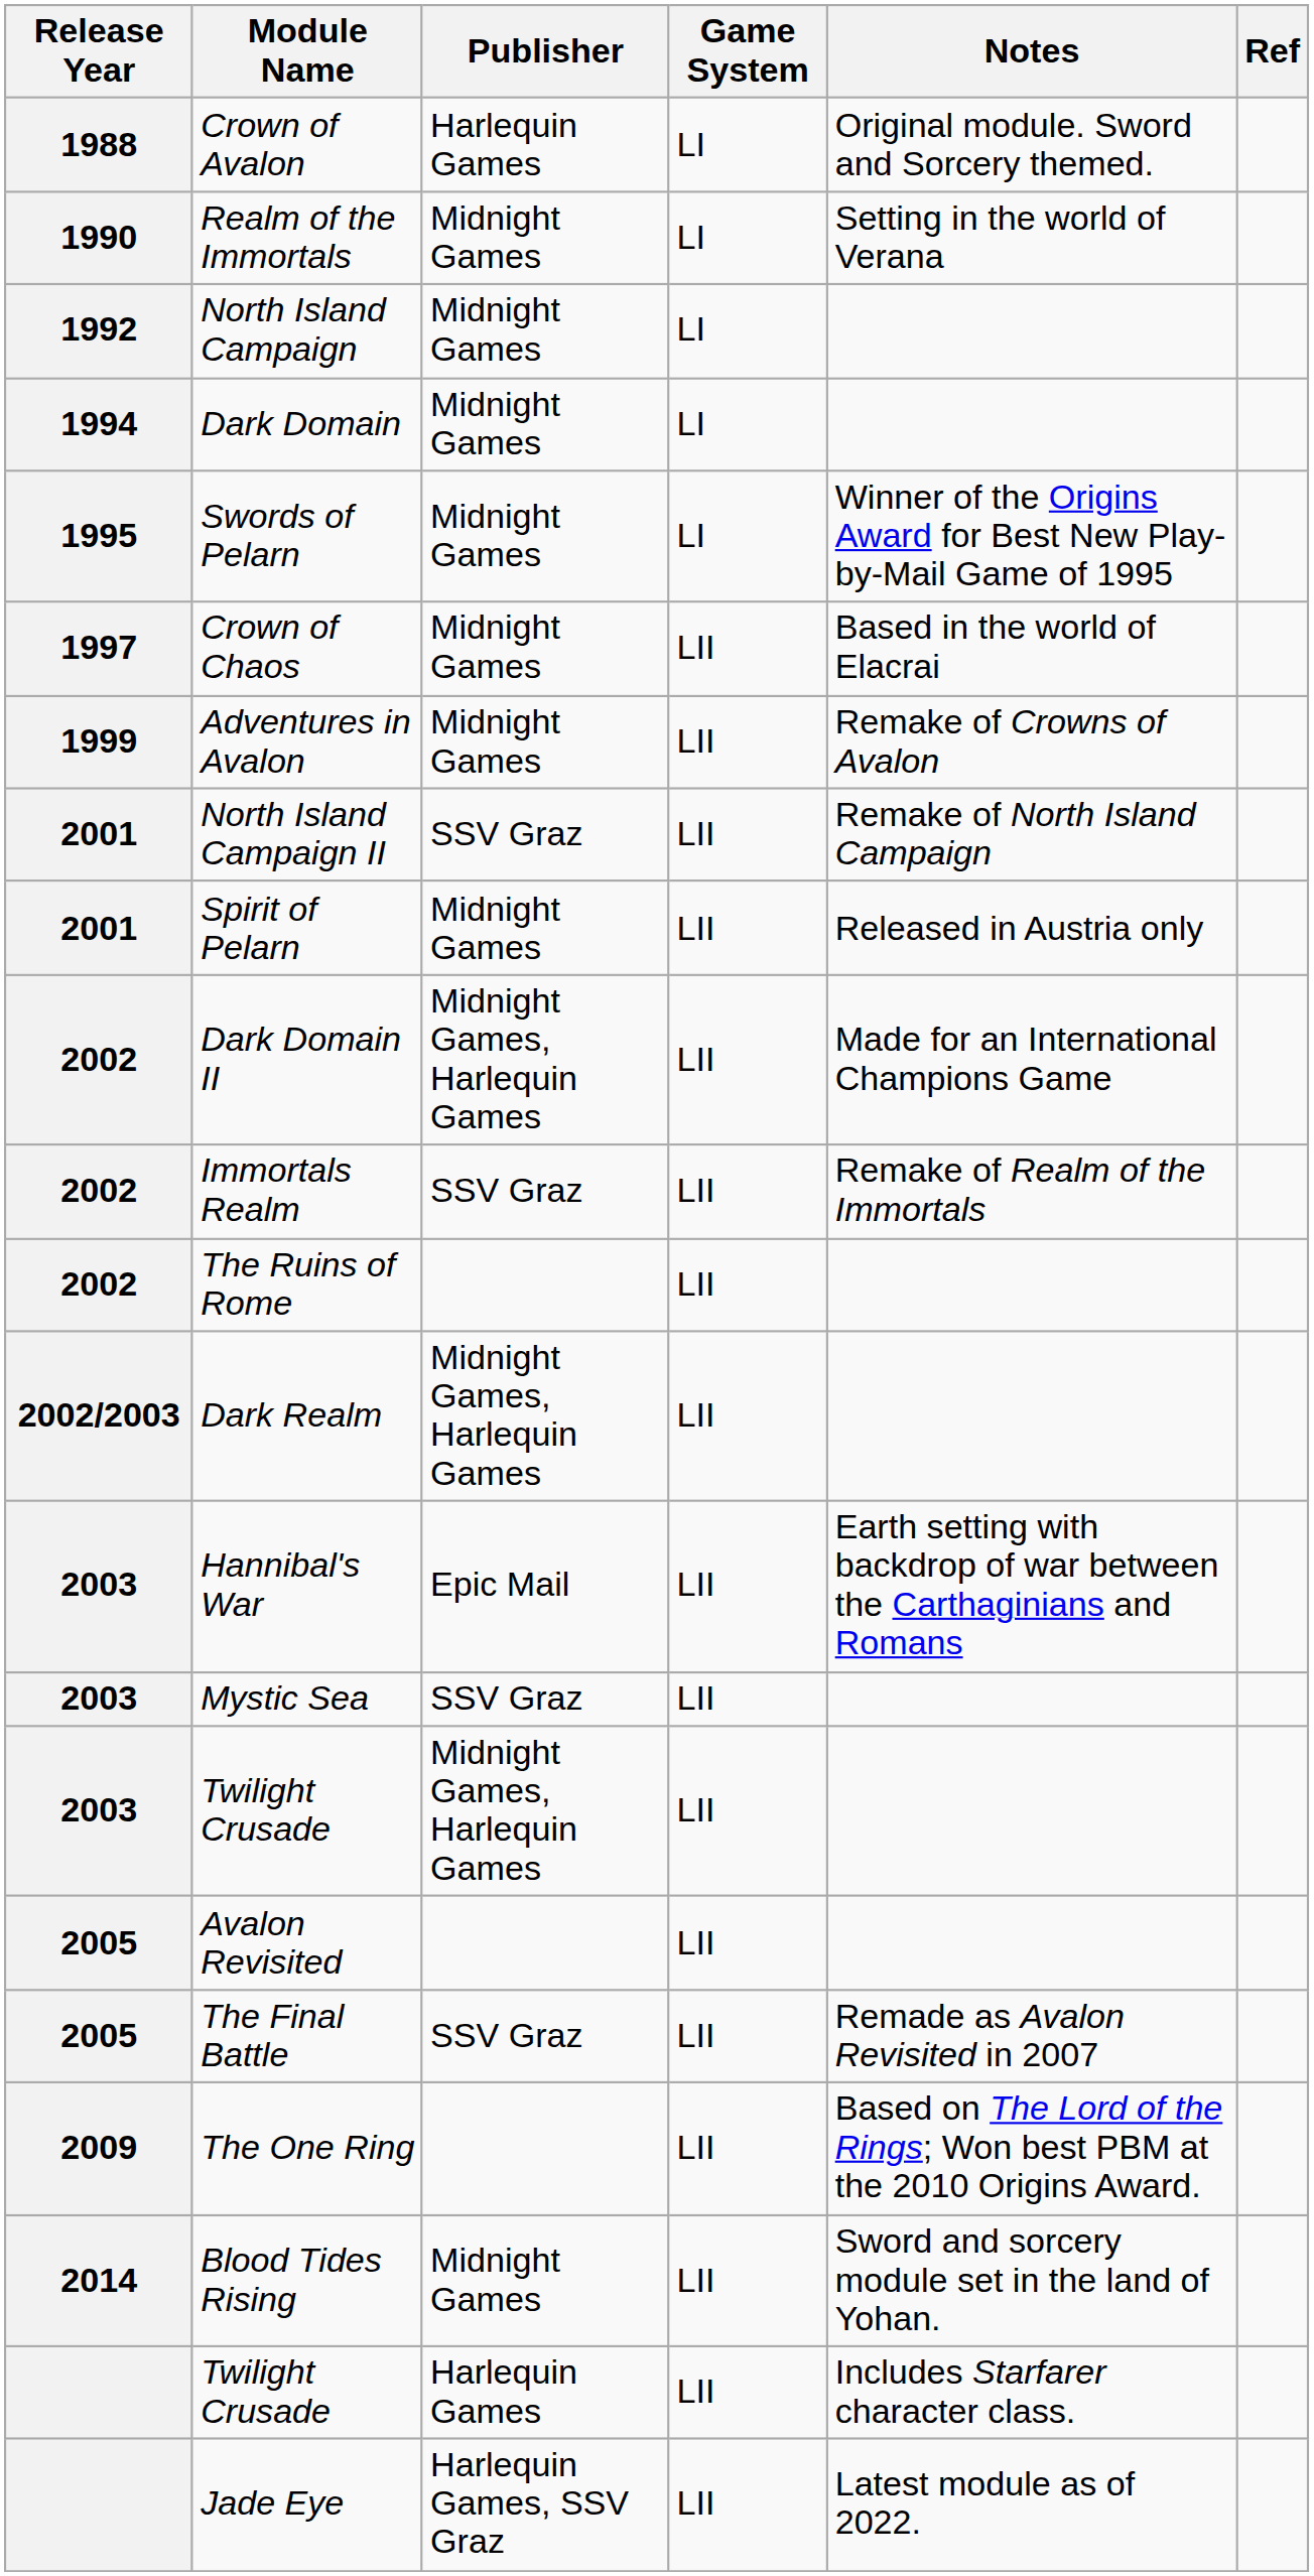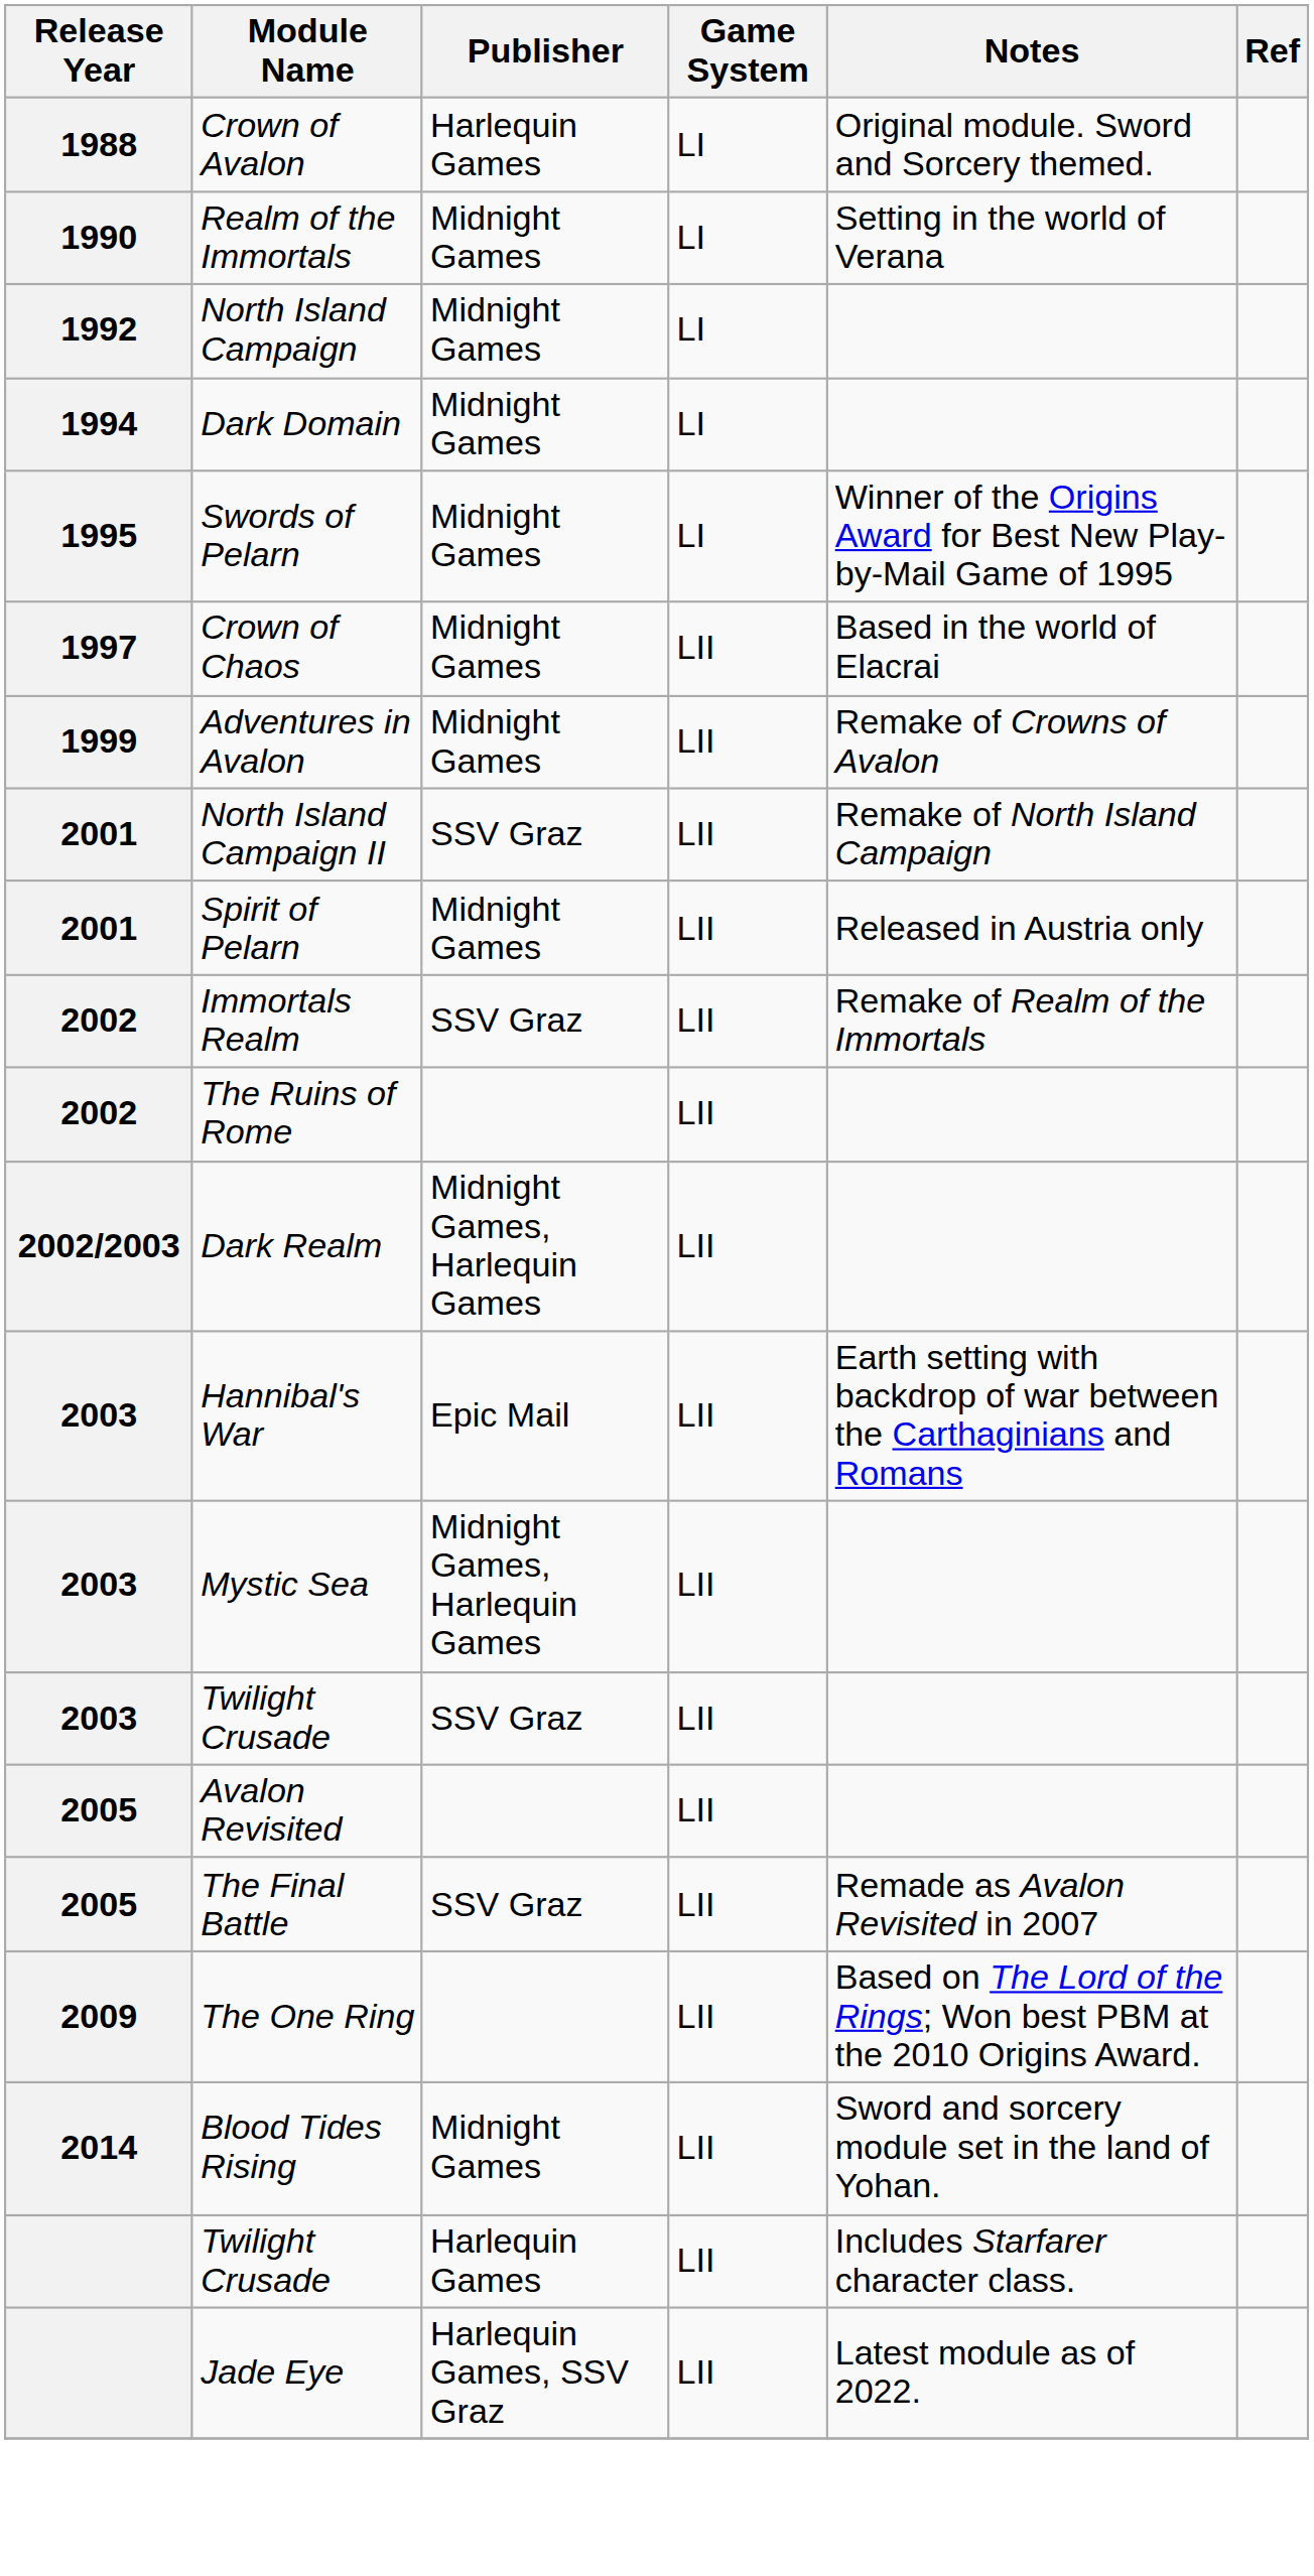 <table class="wikitable plainrowheaders" border="1">
 <tr>
 <th scope="col">Release Year</th>
 <th scope="col">Module Name</th>
 <th scope="col">Publisher</th>
 <th scope="col">Game System</th>
 <th scope="col">Notes</th>
 <th scope="col">Ref</th>
 </tr>
 <tr>
 <th scope="row">1988</th>
 <td><em>Crown of Avalon</em></td>
 <td>Harlequin Games</td>
 <td>LI</td>
 <td>Original module. Sword and Sorcery themed.</td>
 <td></td>
 </tr>
 <tr>
 <th scope="row">1990</th>
 <td><em>Realm of the Immortals</em></td>
 <td>Midnight Games</td>
 <td>LI</td>
 <td>Setting in the world of Verana</td>
 <td></td>
 </tr>
 <tr>
 <th scope="row">1992</th>
 <td><em>North Island Campaign</em></td>
 <td>Midnight Games</td>
 <td>LI</td>
 <td></td>
 <td></td>
 </tr>
 <tr>
 <th scope="row">1994</th>
 <td><em>Dark Domain</em></td>
 <td>Midnight Games</td>
 <td>LI</td>
 <td></td>
 <td></td>
 </tr>
 <tr>
 <th scope="row">1995</th>
 <td><em>Swords of Pelarn</em></td>
 <td>Midnight Games</td>
 <td>LI</td>
 <td>Winner of the <a href='#'>Origins Award</a> for Best New Play-by-Mail Game of 1995</td>
 <td></td>
 </tr>
 <tr>
 <th scope="row">1997</th>
 <td><em>Crown of Chaos</em></td>
 <td>Midnight Games</td>
 <td>LII</td>
 <td>Based in the world of Elacrai</td>
 <td></td>
 </tr>
 <tr>
 <th scope="row">1999</th>
 <td><em>Adventures in Avalon</em></td>
 <td>Midnight Games</td>
 <td>LII</td>
 <td>Remake of <em>Crowns of Avalon</em></td>
 <td></td>
 </tr>
 <tr>
 <th scope="row">2001</th>
 <td><em>North Island Campaign II</em></td>
 <td>SSV Graz</td>
 <td>LII</td>
 <td>Remake of <em>North Island Campaign</em></td>
 <td></td>
 </tr>
 <tr>
 <th scope="row">2001</th>
 <td><em>Spirit of Pelarn</em></td>
 <td>Midnight Games</td>
 <td>LII</td>
 <td>Released in Austria only</td>
 <td></td>
 </tr>
 <tr>
 <th scope="row">2002</th>
-<td><em>Dark Domain II</em></td>
-<td>Midnight Games, Harlequin Games</td>
-<td>LII</td>
-<td>Made for an International Champions Game</td>
-<td></td>
-</tr>
-<tr>
-<th scope="row">2002</th>
 <td><em>Immortals Realm</em></td>
 <td>SSV Graz</td>
 <td>LII</td>
 <td>Remake of <em>Realm of the Immortals</em></td>
 <td></td>
 </tr>
 <tr>
 <th scope="row">2002</th>
 <td><em>The Ruins of Rome</em></td>
 <td></td>
 <td>LII</td>
 <td></td>
 <td></td>
 </tr>
 <tr>
 <th scope="row">2002/2003</th>
 <td><em>Dark Realm</em></td>
 <td>Midnight Games, Harlequin Games</td>
 <td>LII</td>
 <td></td>
 <td></td>
 </tr>
 <tr>
 <th scope="row">2003</th>
 <td><em>Hannibal's War</em></td>
 <td>Epic Mail</td>
 <td>LII</td>
 <td>Earth setting with backdrop of war between the <a href='#'>Carthaginians</a> and <a href='#'>Romans</a></td>
 <td></td>
 </tr>
 <tr>
 <th scope="row">2003</th>
 <td><em>Mystic Sea</em></td>
-<td>SSV Graz</td>
+<td>Midnight Games, Harlequin Games</td>
 <td>LII</td>
 <td></td>
 <td></td>
 </tr>
 <tr>
 <th scope="row">2003</th>
 <td><em>Twilight Crusade</em></td>
-<td>Midnight Games, Harlequin Games</td>
+<td>SSV Graz</td>
 <td>LII</td>
 <td></td>
 <td></td>
 </tr>
 <tr>
 <th scope="row">2005</th>
 <td><em>Avalon Revisited</em></td>
 <td></td>
 <td>LII</td>
 <td></td>
 <td></td>
 </tr>
 <tr>
 <th scope="row">2005</th>
 <td><em>The Final Battle</em></td>
 <td>SSV Graz</td>
 <td>LII</td>
 <td>Remade as <em>Avalon Revisited</em> in 2007</td>
 <td></td>
 </tr>
 <tr>
 <th scope="row">2009</th>
 <td><em>The One Ring</em></td>
 <td></td>
 <td>LII</td>
 <td>Based on <em><a href='#'>The Lord of the Rings</a></em>; Won best PBM at the 2010 Origins Award.</td>
 <td></td>
 </tr>
 <tr>
 <th scope="row">2014</th>
 <td><em>Blood Tides Rising</em></td>
 <td>Midnight Games</td>
 <td>LII</td>
 <td>Sword and sorcery module set in the land of Yohan.</td>
 <td></td>
 </tr>
 <tr>
 <th scope="row"></th>
 <td><em>Twilight Crusade</em></td>
 <td>Harlequin Games</td>
 <td>LII</td>
 <td>Includes <em>Starfarer</em> character class.</td>
 <td></td>
 </tr>
 <tr>
 <th scope="row"></th>
 <td><em>Jade Eye</em></td>
 <td>Harlequin Games, SSV Graz</td>
 <td>LII</td>
 <td>Latest module as of 2022.</td>
 <td></td>
 </tr>
 <tr>
 </tr>
 </table>
